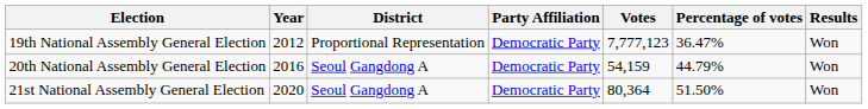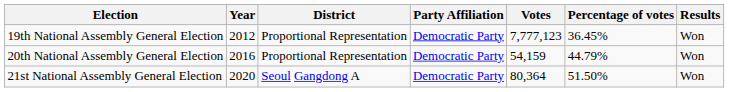 <table class="wikitable">
 <tr>
 <th>Election</th>
 <th>Year</th>
 <th>District</th>
 <th>Party Affiliation</th>
 <th>Votes</th>
 <th>Percentage of votes</th>
 <th>Results</th>
 </tr>
 <tr>
 <td>19th National Assembly General Election</td>
 <td>2012</td>
 <td>Proportional Representation</td>
 <td><a href='#'>Democratic Party</a></td>
 <td>7,777,123</td>
-<td>36.47%</td>
+<td>36.45%</td>
 <td>Won</td>
 </tr>
 <tr>
 <td>20th National Assembly General Election</td>
 <td>2016</td>
-<td><a href='#'>Seoul</a> <a href='#'>Gangdong</a> A</td>
+<td>Proportional Representation</td>
 <td><a href='#'>Democratic Party</a></td>
 <td>54,159</td>
 <td>44.79%</td>
 <td>Won</td>
 </tr>
 <tr>
 <td>21st National Assembly General Election</td>
 <td>2020</td>
 <td><a href='#'>Seoul</a> <a href='#'>Gangdong</a> A</td>
 <td><a href='#'>Democratic Party</a></td>
 <td>80,364</td>
 <td>51.50%</td>
 <td>Won</td>
 </tr>
 </table>
